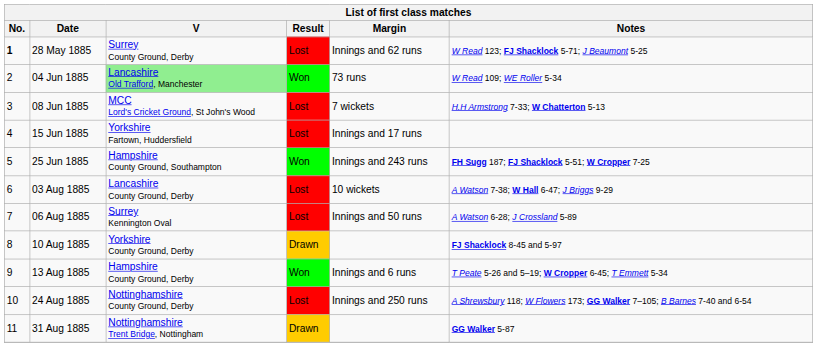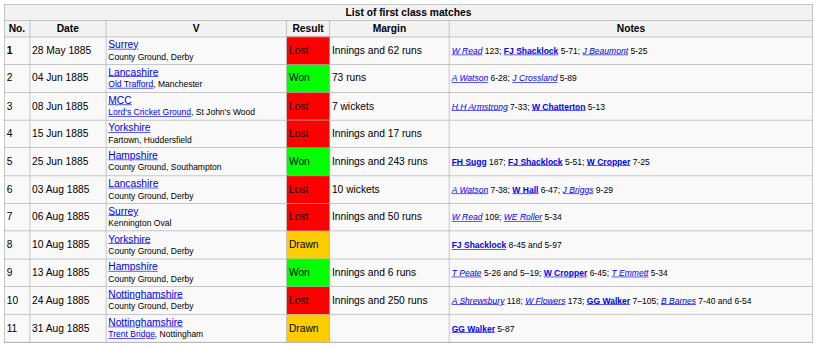 <table class="wikitable" width="100%">
 <tr>
 <th bgcolor="#efefef" colspan=6>List of  first class matches</th>
 </tr>
 <tr bgcolor="#efefef">
 <th>No.</th>
 <th>Date</th>
 <th>V</th>
 <th>Result</th>
 <th>Margin</th>
 <th>Notes</th>
 </tr>
 <tr>
 <td><strong>1</strong></td>
 <td>28 May 1885</td>
 <td><a href='#'>Surrey</a> <br><small>  County Ground, Derby </small></td>
 <td bgcolor="#FF0000">Lost</td>
 <td>Innings and 62 runs</td>
 <td><small> <em><a href='#'>W Read</a></em> 123; <strong><a href='#'>FJ Shacklock</a></strong> 5-71; <em><a href='#'>J Beaumont</a></em> 5-25 </small></td>
 </tr>
 <tr>
 <td>2</td>
 <td>04 Jun 1885</td>
-<td style="background: lightgreen;"><a href='#'>Lancashire</a> <br><small>  <a href='#'>Old Trafford</a>, Manchester </small></td>
+<td><a href='#'>Lancashire</a> <br><small>  <a href='#'>Old Trafford</a>, Manchester </small></td>
 <td bgcolor="#00FF00">Won</td>
 <td>73 runs</td>
-<td><small> <em><a href='#'>W Read</a></em> 109; <em><a href='#'>WE Roller</a></em> 5-34 </small></td>
+<td><small> <em><a href='#'>A Watson</a></em> 6-28; <em><a href='#'>J Crossland</a></em> 5-89 </small></td>
 </tr>
 <tr>
 <td>3</td>
 <td>08 Jun 1885</td>
 <td><a href='#'>MCC</a>   <br><small>  <a href='#'>Lord's Cricket Ground</a>, St John's Wood </small></td>
 <td bgcolor="#FF0000">Lost</td>
 <td>7 wickets</td>
 <td><small> <em><a href='#'>H.H Armstrong</a></em> 7-33; <strong><a href='#'>W Chatterton</a></strong> 5-13</small></td>
 </tr>
 <tr>
 <td>4</td>
 <td>15 Jun 1885</td>
 <td><a href='#'>Yorkshire</a> <br><small>Fartown, Huddersfield </small></td>
 <td bgcolor="#FF0000">Lost</td>
 <td>Innings and 17 runs</td>
 <td><small> </small></td>
 </tr>
 <tr>
 <td>5</td>
 <td>25 Jun 1885</td>
 <td><a href='#'>Hampshire</a> <br><small>County Ground, Southampton</small></td>
 <td bgcolor="#00FF00">Won</td>
 <td>Innings and 243 runs</td>
 <td><small> <strong><a href='#'>FH Sugg</a></strong> 187; <strong><a href='#'>FJ Shacklock</a></strong> 5-51; <strong><a href='#'>W Cropper</a></strong> 7-25 </small></td>
 </tr>
 <tr>
 <td>6</td>
 <td>03 Aug 1885</td>
 <td><a href='#'>Lancashire</a> <br><small>  County Ground, Derby </small></td>
 <td bgcolor="#FF0000">Lost</td>
 <td>10 wickets</td>
 <td><small> <em><a href='#'>A Watson</a></em> 7-38; <strong><a href='#'>W Hall</a></strong> 6-47; <em><a href='#'>J Briggs</a></em> 9-29 </small></td>
 </tr>
 <tr>
 <td>7</td>
 <td>06 Aug 1885</td>
 <td><a href='#'>Surrey</a><br><small> Kennington Oval </small></td>
 <td bgcolor="#FF0000">Lost</td>
 <td>Innings and 50 runs</td>
-<td><small> <em><a href='#'>A Watson</a></em> 6-28; <em><a href='#'>J Crossland</a></em> 5-89 </small></td>
+<td><small> <em><a href='#'>W Read</a></em> 109; <em><a href='#'>WE Roller</a></em> 5-34 </small></td>
 </tr>
 <tr>
 <td>8</td>
 <td>10 Aug 1885</td>
 <td><a href='#'>Yorkshire</a><br><small>  County Ground, Derby </small></td>
 <td bgcolor="#FFCC00">Drawn</td>
 <td></td>
 <td><small> <strong><a href='#'>FJ Shacklock</a></strong> 8-45 and 5-97</small></td>
 </tr>
 <tr>
 <td>9</td>
 <td>13 Aug 1885</td>
 <td><a href='#'>Hampshire</a><br><small>County Ground, Derby </small></td>
 <td bgcolor="#00FF00">Won</td>
 <td>Innings and 6 runs</td>
 <td><small> <em><a href='#'>T Peate</a></em> 5-26 and 5–19; <strong><a href='#'>W Cropper</a></strong> 6-45; <em><a href='#'>T Emmett</a></em> 5-34 </small></td>
 </tr>
 <tr>
 <td>10</td>
 <td>24 Aug 1885</td>
 <td><a href='#'>Nottinghamshire</a> <br><small>  County Ground, Derby </small></td>
 <td bgcolor="#FF0000">Lost</td>
 <td>Innings and 250 runs</td>
 <td><small> <em><a href='#'>A Shrewsbury</a></em> 118; <em><a href='#'>W Flowers</a></em> 173; <strong><a href='#'>GG Walker</a></strong> 7–105; <em><a href='#'>B Barnes</a></em> 7-40 and 6-54</small></td>
 </tr>
 <tr>
 <td>11</td>
 <td>31 Aug 1885</td>
 <td><a href='#'>Nottinghamshire</a> <br><small>   <a href='#'>Trent Bridge</a>, Nottingham </small></td>
 <td bgcolor="#FFCC00">Drawn</td>
 <td></td>
 <td><small> <strong><a href='#'>GG Walker</a></strong> 5-87 </small></td>
 </tr>
 <tr>
 </tr>
 </table>
